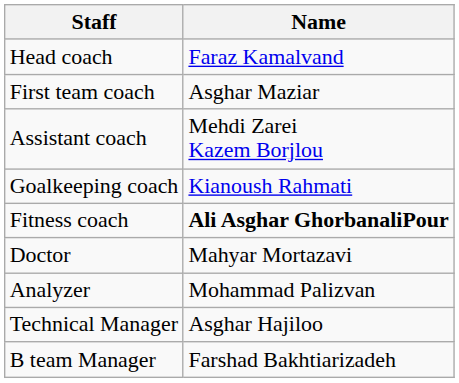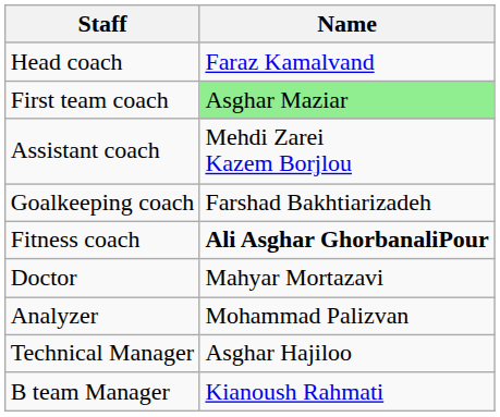 <table class="wikitable" style="text-align: left">
 <tr>
 <th>Staff</th>
 <th>Name</th>
 </tr>
 <tr>
 <td>Head coach</td>
 <td> <a href='#'>Faraz Kamalvand</a></td>
 </tr>
 <tr>
 <td>First team coach</td>
-<td> Asghar Maziar</td>
+<td style="background: lightgreen;"> Asghar Maziar</td>
 </tr>
 <tr>
 <td>Assistant coach</td>
 <td> Mehdi Zarei <br> <a href='#'>Kazem Borjlou</a></td>
 </tr>
 <tr>
 <td>Goalkeeping coach</td>
-<td> <a href='#'>Kianoush Rahmati</a></td>
+<td> Farshad Bakhtiarizadeh</td>
 </tr>
 <tr>
 <td>Fitness coach</td>
 <td><strong> Ali Asghar GhorbanaliPour</strong></td>
 </tr>
 <tr>
 <td>Doctor</td>
 <td> Mahyar Mortazavi</td>
 </tr>
 <tr>
 <td>Analyzer</td>
 <td> Mohammad Palizvan</td>
 </tr>
 <tr>
 <td>Technical Manager</td>
 <td> Asghar Hajiloo</td>
 </tr>
 <tr>
 <td>B team Manager</td>
-<td> Farshad Bakhtiarizadeh</td>
+<td> <a href='#'>Kianoush Rahmati</a></td>
 </tr>
 </table>
